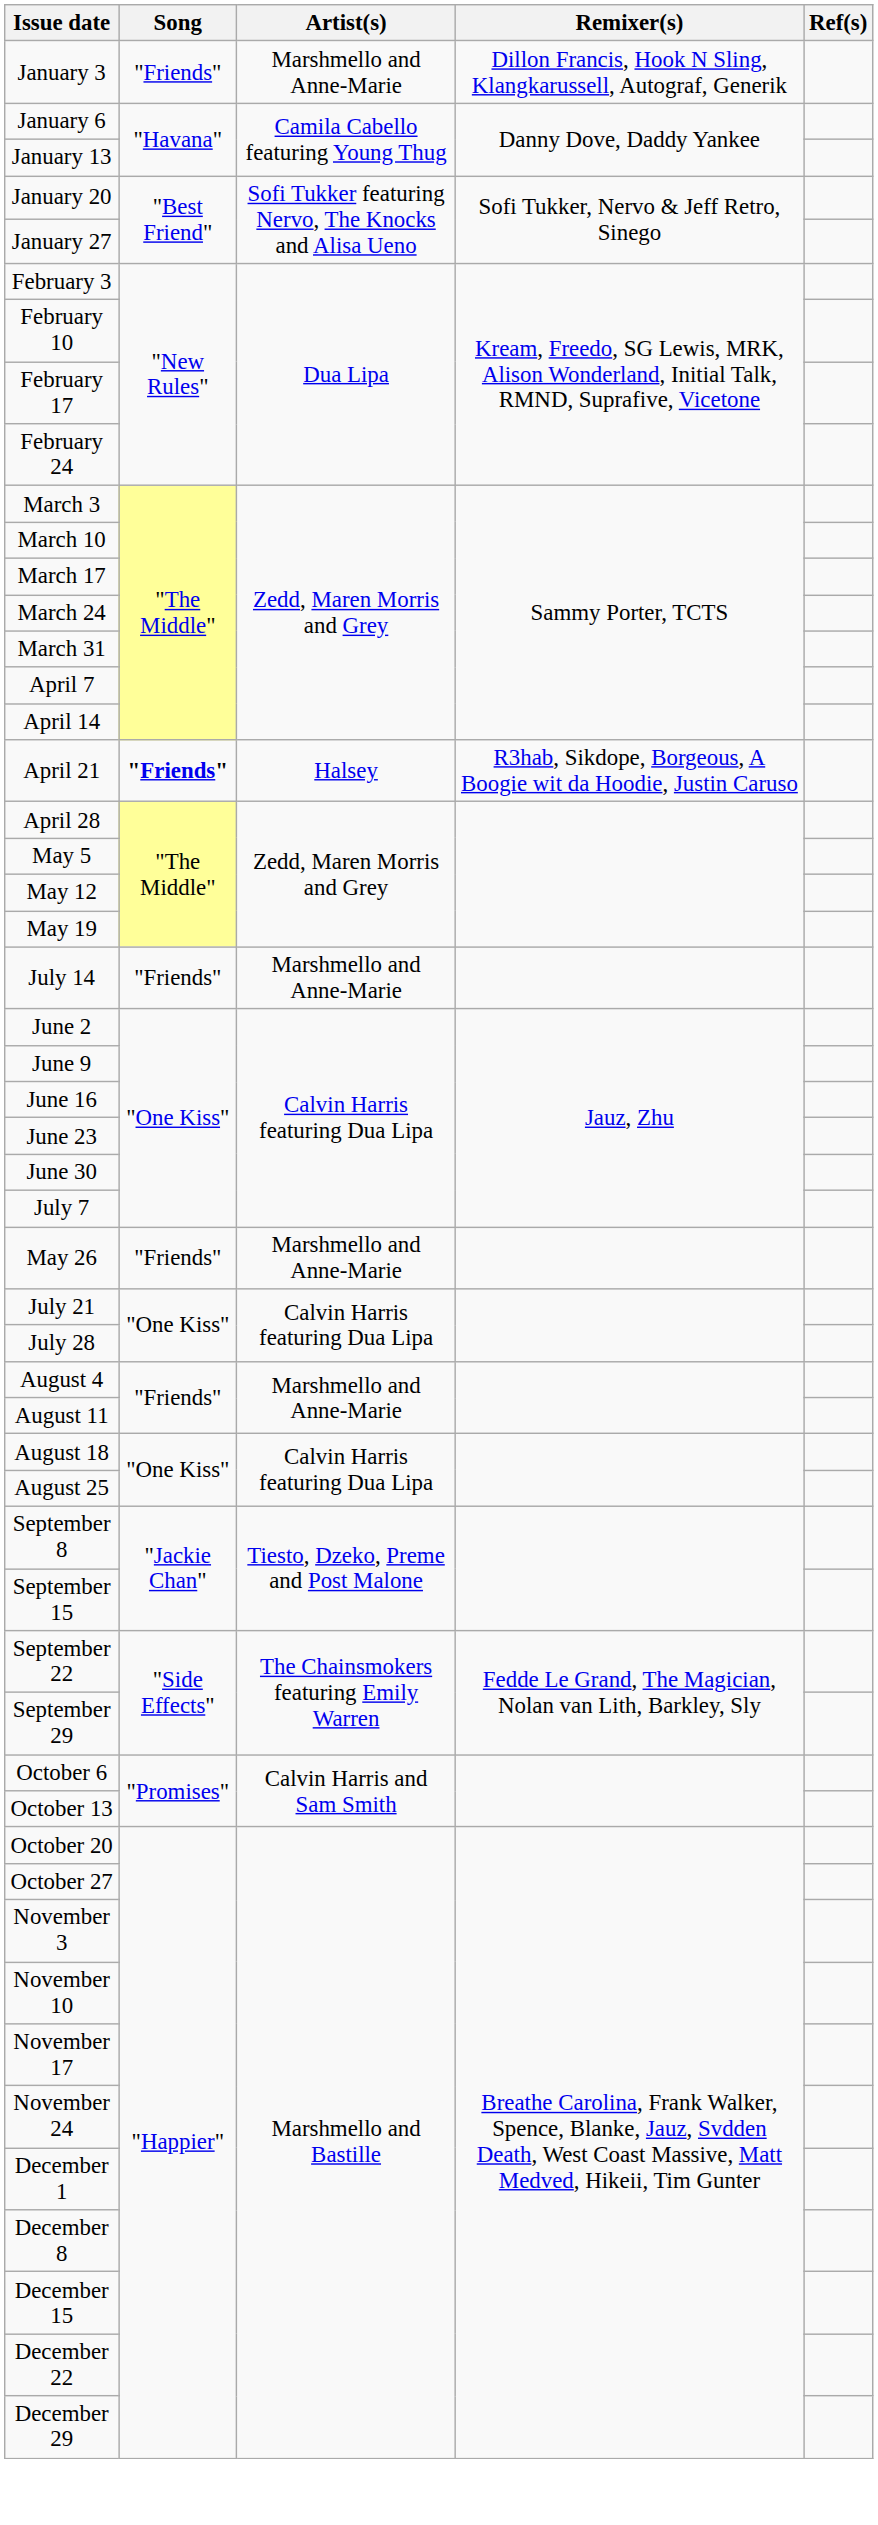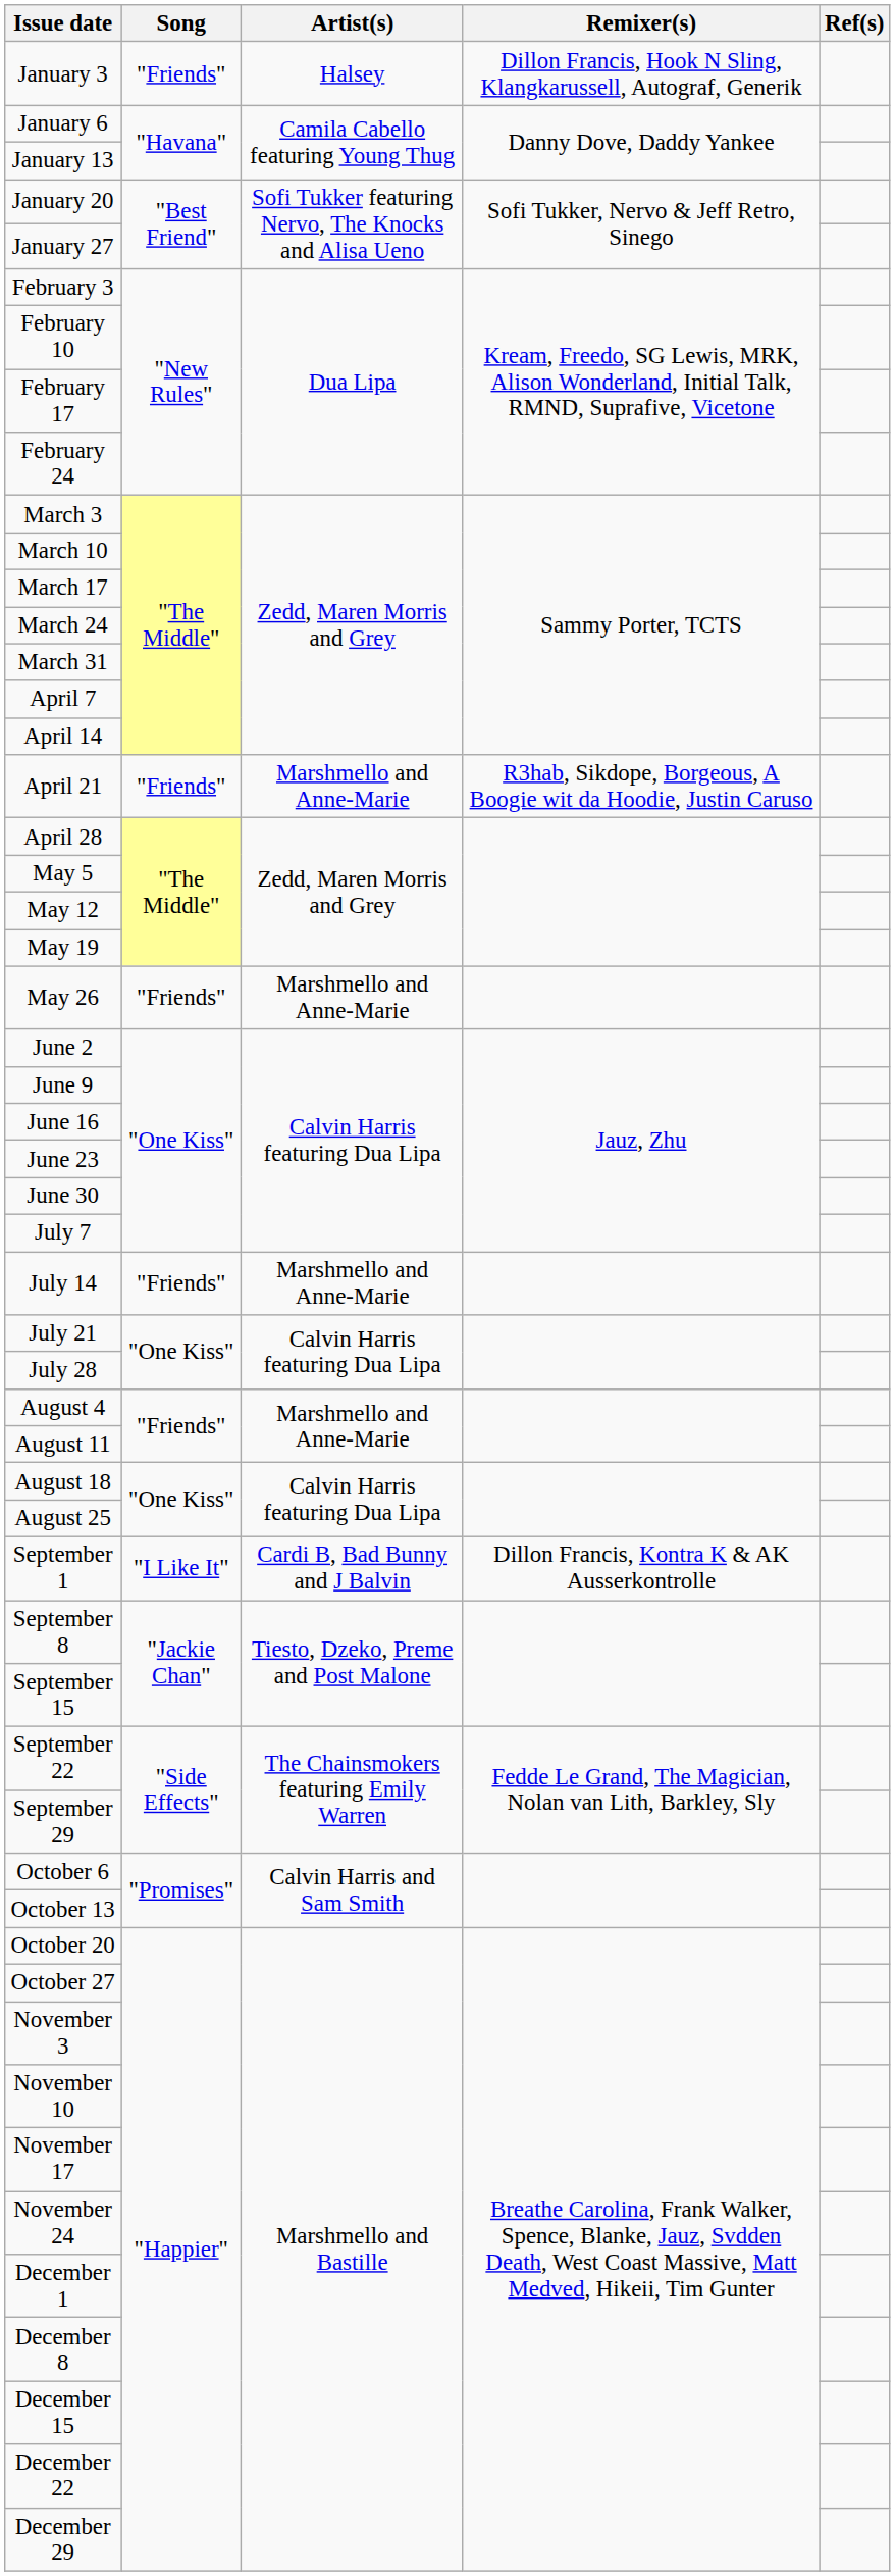 <table class="wikitable plainrowheaders" style="text-align: center;">
 <tr>
 <th>Issue date</th>
 <th>Song</th>
 <th>Artist(s)</th>
 <th>Remixer(s)</th>
 <th>Ref(s)</th>
 </tr>
 <tr>
 <td>January 3</td>
 <td>"<a href='#'>Friends</a>"</td>
-<td>Marshmello and Anne-Marie</td>
+<td><a href='#'>Halsey</a></td>
 <td><a href='#'>Dillon Francis</a>, <a href='#'>Hook N Sling</a>, <a href='#'>Klangkarussell</a>, Autograf, Generik</td>
 <td></td>
 </tr>
 <tr>
 <td>January 6</td>
 <td rowspan=2>"<a href='#'>Havana</a>"</td>
 <td rowspan=2><a href='#'>Camila Cabello</a> featuring <a href='#'>Young Thug</a></td>
 <td rowspan=2>Danny Dove, Daddy Yankee</td>
 <td></td>
 </tr>
 <tr>
 <td>January 13</td>
 <td></td>
 </tr>
 <tr>
 <td>January 20</td>
 <td rowspan=2>"<a href='#'>Best Friend</a>"</td>
 <td rowspan=2><a href='#'>Sofi Tukker</a> featuring <a href='#'>Nervo</a>, <a href='#'>The Knocks</a> and <a href='#'>Alisa Ueno</a></td>
 <td rowspan=2>Sofi Tukker, Nervo & Jeff Retro, Sinego</td>
 <td></td>
 </tr>
 <tr>
 <td>January 27</td>
 <td></td>
 </tr>
 <tr>
 <td>February 3</td>
 <td rowspan=4>"<a href='#'>New Rules</a>"</td>
 <td rowspan=4><a href='#'>Dua Lipa</a></td>
 <td rowspan=4><a href='#'>Kream</a>, <a href='#'>Freedo</a>, SG Lewis, MRK, <a href='#'>Alison Wonderland</a>, Initial Talk, RMND, Suprafive, <a href='#'>Vicetone</a></td>
 <td></td>
 </tr>
 <tr>
 <td>February 10</td>
 <td></td>
 </tr>
 <tr>
 <td>February 17</td>
 <td></td>
 </tr>
 <tr>
 <td>February 24</td>
 <td></td>
 </tr>
 <tr>
 <td>March 3</td>
 <td bgcolor=#FFFF99  style="text-align: center;" rowspan=7>"<a href='#'>The Middle</a>"</td>
 <td rowspan=7><a href='#'>Zedd</a>, <a href='#'>Maren Morris</a> and <a href='#'>Grey</a></td>
 <td rowspan=7>Sammy Porter, TCTS</td>
 <td></td>
 </tr>
 <tr>
 <td>March 10</td>
 <td></td>
 </tr>
 <tr>
 <td>March 17</td>
 <td></td>
 </tr>
 <tr>
 <td>March 24</td>
 <td></td>
 </tr>
 <tr>
 <td>March 31</td>
 <td></td>
 </tr>
 <tr>
 <td>April 7</td>
 <td></td>
 </tr>
 <tr>
 <td>April 14</td>
 <td></td>
 </tr>
 <tr>
 <td>April 21</td>
-<td><strong>"<a href='#'>Friends</a>"</strong></td>
-<td><a href='#'>Halsey</a></td>
+<td>"<a href='#'>Friends</a>"</td>
+<td><a href='#'>Marshmello</a> and <a href='#'>Anne-Marie</a></td>
 <td><a href='#'>R3hab</a>, Sikdope, <a href='#'>Borgeous</a>, <a href='#'>A Boogie wit da Hoodie</a>, <a href='#'>Justin Caruso</a></td>
 <td></td>
 </tr>
 <tr>
 <td>April 28</td>
 <td bgcolor=#FFFF99  style="text-align: center;" rowspan=4>"The Middle" </td>
 <td rowspan=4>Zedd, Maren Morris and Grey</td>
 <td rowspan=4></td>
 <td></td>
 </tr>
 <tr>
 <td>May 5</td>
 <td></td>
 </tr>
 <tr>
 <td>May 12</td>
 <td></td>
 </tr>
 <tr>
 <td>May 19</td>
 <td></td>
 </tr>
 <tr>
-<td>July 14</td>
+<td>May 26</td>
 <td>"Friends"</td>
 <td>Marshmello and Anne-Marie</td>
 <td></td>
 <td></td>
 </tr>
 <tr>
 <td>June 2</td>
 <td rowspan=6>"<a href='#'>One Kiss</a>"</td>
 <td rowspan=6><a href='#'>Calvin Harris</a> featuring Dua Lipa</td>
 <td rowspan=6><a href='#'>Jauz</a>, <a href='#'>Zhu</a></td>
 <td></td>
 </tr>
 <tr>
 <td>June 9</td>
 <td></td>
 </tr>
 <tr>
 <td>June 16</td>
 <td></td>
 </tr>
 <tr>
 <td>June 23</td>
 <td></td>
 </tr>
 <tr>
 <td>June 30</td>
 <td></td>
 </tr>
 <tr>
 <td>July 7</td>
 <td></td>
 </tr>
 <tr>
-<td>May 26</td>
+<td>July 14</td>
 <td>"Friends"</td>
 <td>Marshmello and Anne-Marie</td>
 <td></td>
 <td></td>
 </tr>
 <tr>
 <td>July 21</td>
 <td rowspan=2>"One Kiss"</td>
 <td rowspan=2>Calvin Harris featuring Dua Lipa</td>
 <td rowspan=2></td>
 <td></td>
 </tr>
 <tr>
 <td>July 28</td>
 <td></td>
 </tr>
 <tr>
 <td>August 4</td>
 <td rowspan=2>"Friends"</td>
 <td rowspan=2>Marshmello and Anne-Marie</td>
 <td rowspan=2></td>
 <td></td>
 </tr>
 <tr>
 <td>August 11</td>
 <td></td>
 </tr>
 <tr>
 <td>August 18</td>
 <td rowspan=2>"One Kiss"</td>
 <td rowspan=2>Calvin Harris featuring Dua Lipa</td>
 <td rowspan=2></td>
 <td></td>
 </tr>
 <tr>
 <td>August 25</td>
+<td></td>
+</tr>
+<tr>
+<td>September 1</td>
+<td>"<a href='#'>I Like It</a>"</td>
+<td><a href='#'>Cardi B</a>, <a href='#'>Bad Bunny</a> and <a href='#'>J Balvin</a></td>
+<td>Dillon Francis, <a href='#'>Kontra K</a> & AK Ausserkontrolle</td>
 <td></td>
 </tr>
 <tr>
 <td>September 8</td>
 <td rowspan=2>"<a href='#'>Jackie Chan</a>"</td>
 <td rowspan=2><a href='#'>Tiesto</a>, <a href='#'>Dzeko</a>, <a href='#'>Preme</a> and <a href='#'>Post Malone</a></td>
 <td rowspan=2></td>
 <td></td>
 </tr>
 <tr>
 <td>September 15</td>
 <td></td>
 </tr>
 <tr>
 <td>September 22</td>
 <td rowspan=2>"<a href='#'>Side Effects</a>"</td>
 <td rowspan=2><a href='#'>The Chainsmokers</a> featuring <a href='#'>Emily Warren</a></td>
 <td rowspan=2><a href='#'>Fedde Le Grand</a>, <a href='#'>The Magician</a>, Nolan van Lith, Barkley, Sly</td>
 <td></td>
 </tr>
 <tr>
 <td>September 29</td>
 <td></td>
 </tr>
 <tr>
 <td>October 6</td>
 <td rowspan=2>"<a href='#'>Promises</a>"</td>
 <td rowspan=2>Calvin Harris and <a href='#'>Sam Smith</a></td>
 <td rowspan=2></td>
 <td></td>
 </tr>
 <tr>
 <td>October 13</td>
 <td></td>
 </tr>
 <tr>
 <td>October 20</td>
 <td rowspan=11>"<a href='#'>Happier</a>"</td>
 <td rowspan=11>Marshmello and <a href='#'>Bastille</a></td>
 <td rowspan=11><a href='#'>Breathe Carolina</a>, Frank Walker, Spence, Blanke, <a href='#'>Jauz</a>, <a href='#'>Svdden Death</a>, West Coast Massive, <a href='#'>Matt Medved</a>, Hikeii, Tim Gunter</td>
 <td></td>
 </tr>
 <tr>
 <td>October 27</td>
 <td></td>
 </tr>
 <tr>
 <td>November 3</td>
 <td></td>
 </tr>
 <tr>
 <td>November 10</td>
 <td></td>
 </tr>
 <tr>
 <td>November 17</td>
 <td></td>
 </tr>
 <tr>
 <td>November 24</td>
 <td></td>
 </tr>
 <tr>
 <td>December 1</td>
 <td></td>
 </tr>
 <tr>
 <td>December 8</td>
 <td></td>
 </tr>
 <tr>
 <td>December 15</td>
 <td></td>
 </tr>
 <tr>
 <td>December 22</td>
 <td></td>
 </tr>
 <tr>
 <td>December 29</td>
 <td></td>
 </tr>
 </table>
